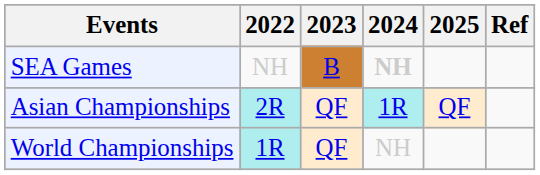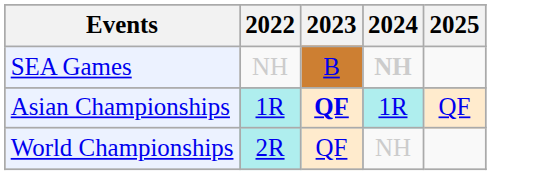 <table class="wikitable" style="font-size: 90%; text-align:center">
 <tr>
 <th>Events</th>
 <th>2022</th>
 <th>2023</th>
 <th>2024</th>
 <th>2025</th>
-<th>Ref</th>
 </tr>
 <tr>
 <td bgcolor="#ECF2FF"; align="left"><a href='#'>SEA Games</a></td>
 <td style=color:#ccc>NH</td>
 <td bgcolor=CD7F32><a href='#'>B</a></td>
 <td style=color:#ccc><strong>NH</strong></td>
 <td></td>
-<td></td>
 </tr>
 <tr>
 <td bgcolor="#ECF2FF"; align="left"><a href='#'>Asian Championships</a></td>
-<td bgcolor=AFEEEE><a href='#'>2R</a></td>
-<td bgcolor=FFEBCD><a href='#'>QF</a></td>
+<td bgcolor=AFEEEE><a href='#'>1R</a></td>
+<td bgcolor=FFEBCD><strong><a href='#'>QF</a></strong></td>
 <td bgcolor=AFEEEE><a href='#'>1R</a></td>
 <td bgcolor=FFEBCD><a href='#'>QF</a></td>
-<td></td>
 </tr>
 <tr>
 <td bgcolor="#ECF2FF"; align="left"><a href='#'>World Championships</a></td>
-<td bgcolor=AFEEEE><a href='#'>1R</a></td>
+<td bgcolor=AFEEEE><a href='#'>2R</a></td>
 <td bgcolor=FFEBCD><a href='#'>QF</a></td>
 <td style=color:#ccc>NH</td>
 <td></td>
-<td></td>
 </tr>
 </table>
